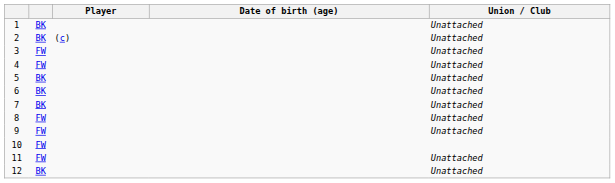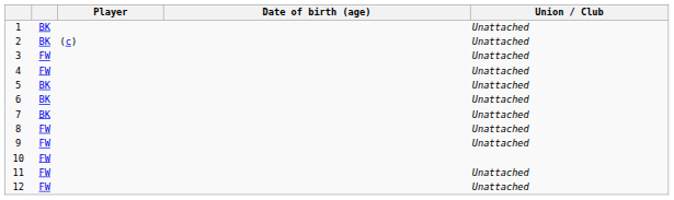 <table class="sortable wikitable plainrowheaders" style="font-size:95%; width: 98%">
 <tr>
 <th scope="col" style="width:4%"></th>
 <th scope="col" style="width:4%"></th>
 <th scope="col">Player</th>
 <th scope="col">Date of birth (age)</th>
 <th scope="col">Union / Club</th>
 </tr>
 <tr>
 <td style="text-align:center; border:0">1</td>
 <td style="text-align:center; border:0"><a href='#'>BK</a></td>
 <td style="text-align:left; border:0"></td>
 <td style="text-align:left; border:0"></td>
 <td style="text-align:left; border:0"><em>Unattached</em></td>
 </tr>
 <tr>
 <td style="text-align:center; border:0">2</td>
 <td style="text-align:center; border:0"><a href='#'>BK</a></td>
 <td style="text-align:left; border:0"> (<a href='#'>c</a>)</td>
 <td style="text-align:left; border:0"></td>
 <td style="text-align:left; border:0"><em>Unattached</em></td>
 </tr>
 <tr>
 <td style="text-align:center; border:0">3</td>
 <td style="text-align:center; border:0"><a href='#'>FW</a></td>
 <td style="text-align:left; border:0"></td>
 <td style="text-align:left; border:0"></td>
 <td style="text-align:left; border:0"><em>Unattached</em></td>
 </tr>
 <tr>
 <td style="text-align:center; border:0">4</td>
 <td style="text-align:center; border:0"><a href='#'>FW</a></td>
 <td style="text-align:left; border:0"></td>
 <td style="text-align:left; border:0"></td>
 <td style="text-align:left; border:0"><em>Unattached</em></td>
 </tr>
 <tr>
 <td style="text-align:center; border:0">5</td>
 <td style="text-align:center; border:0"><a href='#'>BK</a></td>
 <td style="text-align:left; border:0"></td>
 <td style="text-align:left; border:0"></td>
 <td style="text-align:left; border:0"><em>Unattached</em></td>
 </tr>
 <tr>
 <td style="text-align:center; border:0">6</td>
 <td style="text-align:center; border:0"><a href='#'>BK</a></td>
 <td style="text-align:left; border:0"></td>
 <td style="text-align:left; border:0"></td>
 <td style="text-align:left; border:0"><em>Unattached</em></td>
 </tr>
 <tr>
 <td style="text-align:center; border:0">7</td>
 <td style="text-align:center; border:0"><a href='#'>BK</a></td>
 <td style="text-align:left; border:0"></td>
 <td style="text-align:left; border:0"></td>
 <td style="text-align:left; border:0"><em>Unattached</em></td>
 </tr>
 <tr>
 <td style="text-align:center; border:0">8</td>
 <td style="text-align:center; border:0"><a href='#'>FW</a></td>
 <td style="text-align:left; border:0"></td>
 <td style="text-align:left; border:0"></td>
 <td style="text-align:left; border:0"><em>Unattached</em></td>
 </tr>
 <tr>
 <td style="text-align:center; border:0">9</td>
 <td style="text-align:center; border:0"><a href='#'>FW</a></td>
 <td style="text-align:left; border:0"></td>
 <td style="text-align:left; border:0"></td>
 <td style="text-align:left; border:0"><em>Unattached</em></td>
 </tr>
 <tr>
 <td style="text-align:center; border:0">10</td>
 <td style="text-align:center; border:0"><a href='#'>FW</a></td>
 <td style="text-align:left; border:0"></td>
 <td style="text-align:left; border:0"></td>
 <td style="text-align:left; border:0"> </td>
 </tr>
 <tr>
 <td style="text-align:center; border:0">11</td>
 <td style="text-align:center; border:0"><a href='#'>FW</a></td>
 <td style="text-align:left; border:0"></td>
 <td style="text-align:left; border:0"></td>
 <td style="text-align:left; border:0"><em>Unattached</em></td>
 </tr>
 <tr>
 <td style="text-align:center; border:0">12</td>
-<td style="text-align:center; border:0"><a href='#'>BK</a></td>
+<td style="text-align:center; border:0"><a href='#'>FW</a></td>
 <td style="text-align:left; border:0"></td>
 <td style="text-align:left; border:0"></td>
 <td style="text-align:left; border:0"><em>Unattached</em></td>
 </tr>
 </table>
